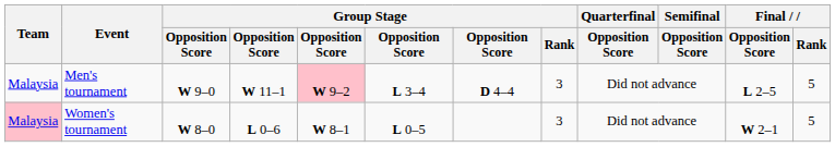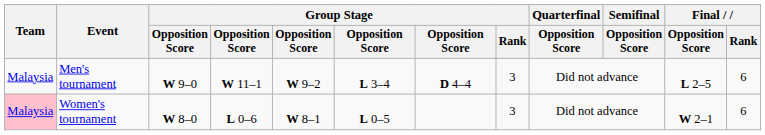 <table class="wikitable" style="font-size:90%;text-align:center">
 <tr>
 <th rowspan="2">Team</th>
 <th rowspan="2">Event</th>
 <th colspan="6">Group Stage</th>
 <th>Quarterfinal</th>
 <th>Semifinal</th>
 <th colspan="2">Final /  / </th>
 </tr>
 <tr style=font-size:95%>
 <th>Opposition<br>Score</th>
 <th>Opposition<br>Score</th>
 <th>Opposition<br>Score</th>
 <th>Opposition Score</th>
 <th>Opposition Score</th>
 <th>Rank</th>
 <th>Opposition<br>Score</th>
 <th>Opposition<br>Score</th>
 <th>Opposition<br>Score</th>
 <th>Rank</th>
 </tr>
 <tr>
 <td align="left"><a href='#'>Malaysia</a></td>
 <td align="left"><a href='#'>Men's tournament</a></td>
 <td><br><strong>W</strong> 9–0</td>
 <td><br><strong>W</strong> 11–1</td>
-<td style="background: pink;"><br><strong>W</strong> 9–2</td>
+<td><br><strong>W</strong> 9–2</td>
 <td><br><strong>L</strong> 3–4</td>
 <td><br><strong>D</strong> 4–4</td>
 <td>3</td>
 <td colspan="2">Did not advance</td>
 <td><br><strong>L</strong> 2–5</td>
-<td>5</td>
+<td>6</td>
 </tr>
 <tr>
 <td align="left" style="background: pink;"><a href='#'>Malaysia</a></td>
 <td align="left"><a href='#'>Women's tournament</a></td>
 <td><br><strong>W</strong> 8–0</td>
 <td><br><strong>L</strong> 0–6</td>
 <td><br><strong>W</strong> 8–1</td>
 <td><br><strong>L</strong> 0–5</td>
 <td></td>
 <td>3</td>
 <td colspan="2">Did not advance</td>
 <td><br><strong>W</strong> 2–1</td>
-<td>5</td>
+<td>6</td>
 </tr>
 </table>
